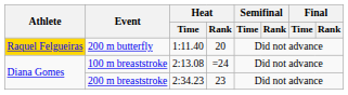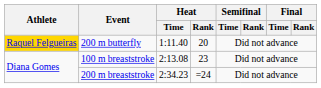 <table class=wikitable style="font-size:90%">
 <tr>
 <th rowspan="2">Athlete</th>
 <th rowspan="2">Event</th>
 <th colspan="2">Heat</th>
 <th colspan="2">Semifinal</th>
 <th colspan="2">Final</th>
 </tr>
 <tr style="font-size:95%">
 <th>Time</th>
 <th>Rank</th>
 <th>Time</th>
 <th>Rank</th>
 <th>Time</th>
 <th>Rank</th>
 </tr>
 <tr align=center>
 <td align=left style="background: gold;"><a href='#'>Raquel Felgueiras</a></td>
 <td align=left><a href='#'>200 m butterfly</a></td>
 <td>1:11.40</td>
 <td>20</td>
 <td colspan=4>Did not advance</td>
 </tr>
 <tr align=center>
 <td align=left rowspan=2><a href='#'>Diana Gomes</a></td>
 <td align=left><a href='#'>100 m breaststroke</a></td>
 <td>2:13.08</td>
-<td>=24</td>
+<td>23</td>
 <td colspan=4>Did not advance</td>
 </tr>
 <tr align=center>
 <td align=left><a href='#'>200 m breaststroke</a></td>
 <td>2:34.23</td>
-<td>23</td>
+<td>=24</td>
 <td colspan=4>Did not advance</td>
 </tr>
 </table>
